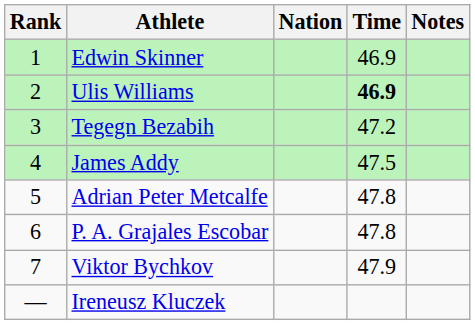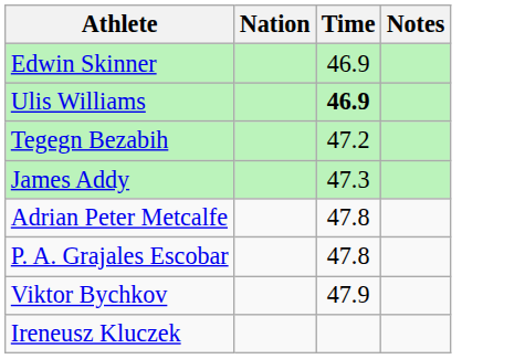 <table class="wikitable sortable" style="text-align:center">
 <tr>
-<th>Rank</th>
 <th>Athlete</th>
 <th>Nation</th>
 <th>Time</th>
 <th>Notes</th>
 </tr>
 <tr bgcolor=bbf3bb>
-<td>1</td>
 <td align=left><a href='#'>Edwin Skinner</a></td>
 <td align=left></td>
 <td>46.9</td>
 <td></td>
 </tr>
 <tr bgcolor=bbf3bb>
-<td>2</td>
 <td align=left><a href='#'>Ulis Williams</a></td>
 <td align=left></td>
 <td><strong>46.9</strong></td>
 <td></td>
 </tr>
 <tr bgcolor=bbf3bb>
-<td>3</td>
 <td align=left><a href='#'>Tegegn Bezabih</a></td>
 <td align=left></td>
 <td>47.2</td>
 <td></td>
 </tr>
 <tr bgcolor=bbf3bb>
-<td>4</td>
 <td align=left><a href='#'>James Addy</a></td>
 <td align=left></td>
-<td>47.5</td>
+<td>47.3</td>
 <td></td>
 </tr>
 <tr>
-<td>5</td>
 <td align=left><a href='#'>Adrian Peter Metcalfe</a></td>
 <td align=left></td>
 <td>47.8</td>
 <td></td>
 </tr>
 <tr>
-<td>6</td>
 <td align=left><a href='#'>P. A. Grajales Escobar</a></td>
 <td align=left></td>
 <td>47.8</td>
 <td></td>
 </tr>
 <tr>
-<td>7</td>
 <td align=left><a href='#'>Viktor Bychkov</a></td>
 <td align=left></td>
 <td>47.9</td>
 <td></td>
 </tr>
 <tr>
-<td data-sort-value=8>—</td>
 <td align=left><a href='#'>Ireneusz Kluczek</a></td>
 <td align=left></td>
 <td></td>
 <td></td>
 </tr>
 </table>
